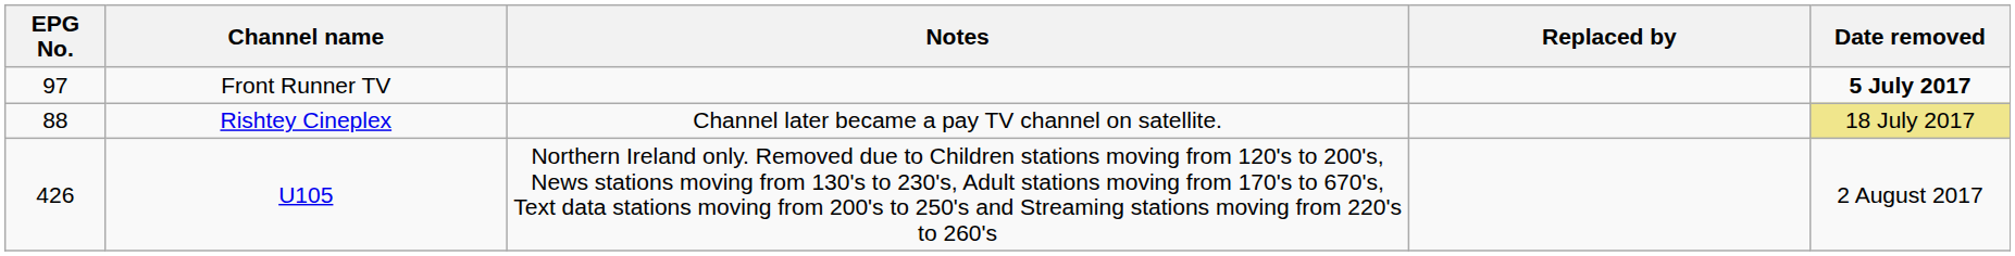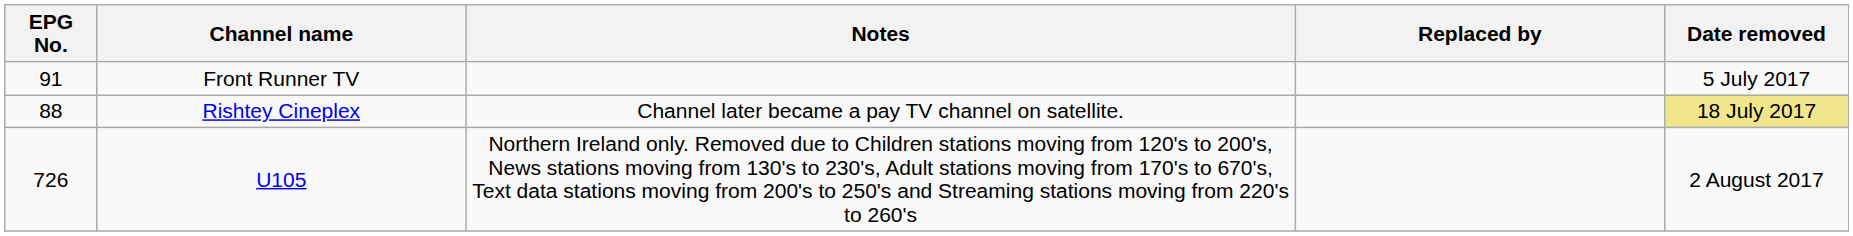 <table class="wikitable sortable" style="font-size:90%; text-align:center; width:100%;">
 <tr>
 <th style="width:5%;">EPG No.</th>
 <th style="width:20%;">Channel name</th>
 <th style="width:45%;">Notes</th>
 <th style="width:20%;">Replaced by</th>
 <th style="width:10%;">Date removed</th>
 </tr>
 <tr>
-<td>97</td>
+<td>91</td>
 <td>Front Runner TV</td>
 <td></td>
 <td></td>
-<td><strong>5 July 2017</strong></td>
+<td>5 July 2017</td>
 </tr>
 <tr>
 <td>88</td>
 <td><a href='#'>Rishtey Cineplex</a></td>
 <td>Channel later became a pay TV channel on satellite.</td>
 <td></td>
 <td style="background: khaki;">18 July 2017</td>
 </tr>
 <tr>
-<td>426</td>
+<td>726</td>
 <td><a href='#'>U105</a></td>
 <td>Northern Ireland only. Removed due to Children stations moving from 120's to 200's, News stations moving from 130's to 230's, Adult stations moving from 170's to 670's, Text data stations moving from 200's to 250's and Streaming stations moving from 220's to 260's</td>
 <td></td>
 <td>2 August 2017</td>
 </tr>
 </table>
